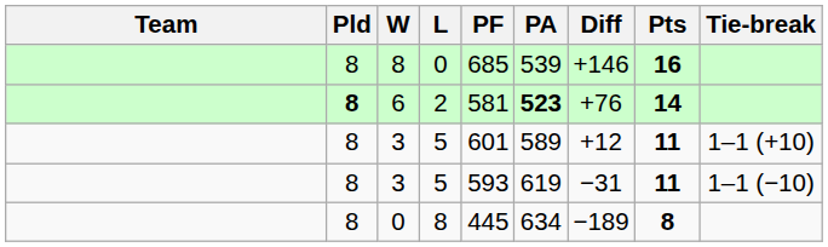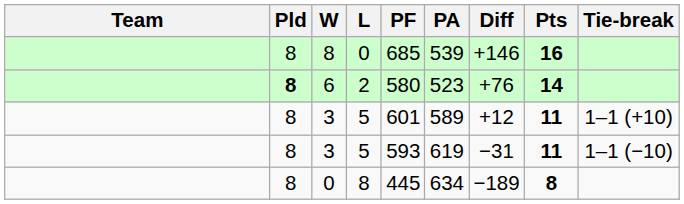 <table class=wikitable style="text-align:center">
 <tr>
 <th width=200>Team</th>
 <th width=20>Pld</th>
 <th width=20>W</th>
 <th width=20>L</th>
 <th width=20>PF</th>
 <th width=20>PA</th>
 <th width=35>Diff</th>
 <th width=35>Pts</th>
 <th>Tie-break</th>
 </tr>
 <tr style="background:#cfc;">
 <td style="text-align:left"></td>
 <td>8</td>
 <td>8</td>
 <td>0</td>
 <td>685</td>
 <td>539</td>
 <td>+146</td>
 <td><strong>16</strong></td>
 <td></td>
 </tr>
 <tr style="background:#cfc;">
 <td style="text-align:left"></td>
 <td><strong>8</strong></td>
 <td>6</td>
 <td>2</td>
-<td>581</td>
-<td><strong>523</strong></td>
+<td>580</td>
+<td>523</td>
 <td>+76</td>
 <td><strong>14</strong></td>
 <td></td>
 </tr>
 <tr>
 <td style="text-align:left"></td>
 <td>8</td>
 <td>3</td>
 <td>5</td>
 <td>601</td>
 <td>589</td>
 <td>+12</td>
 <td><strong>11</strong></td>
 <td>1–1 (+10)</td>
 </tr>
 <tr>
 <td style="text-align:left"></td>
 <td>8</td>
 <td>3</td>
 <td>5</td>
 <td>593</td>
 <td>619</td>
 <td>−31</td>
 <td><strong>11</strong></td>
 <td>1–1 (−10)</td>
 </tr>
 <tr>
 <td style="text-align:left"></td>
 <td>8</td>
 <td>0</td>
 <td>8</td>
 <td>445</td>
 <td>634</td>
 <td>−189</td>
 <td><strong>8</strong></td>
 <td></td>
 </tr>
 </table>
